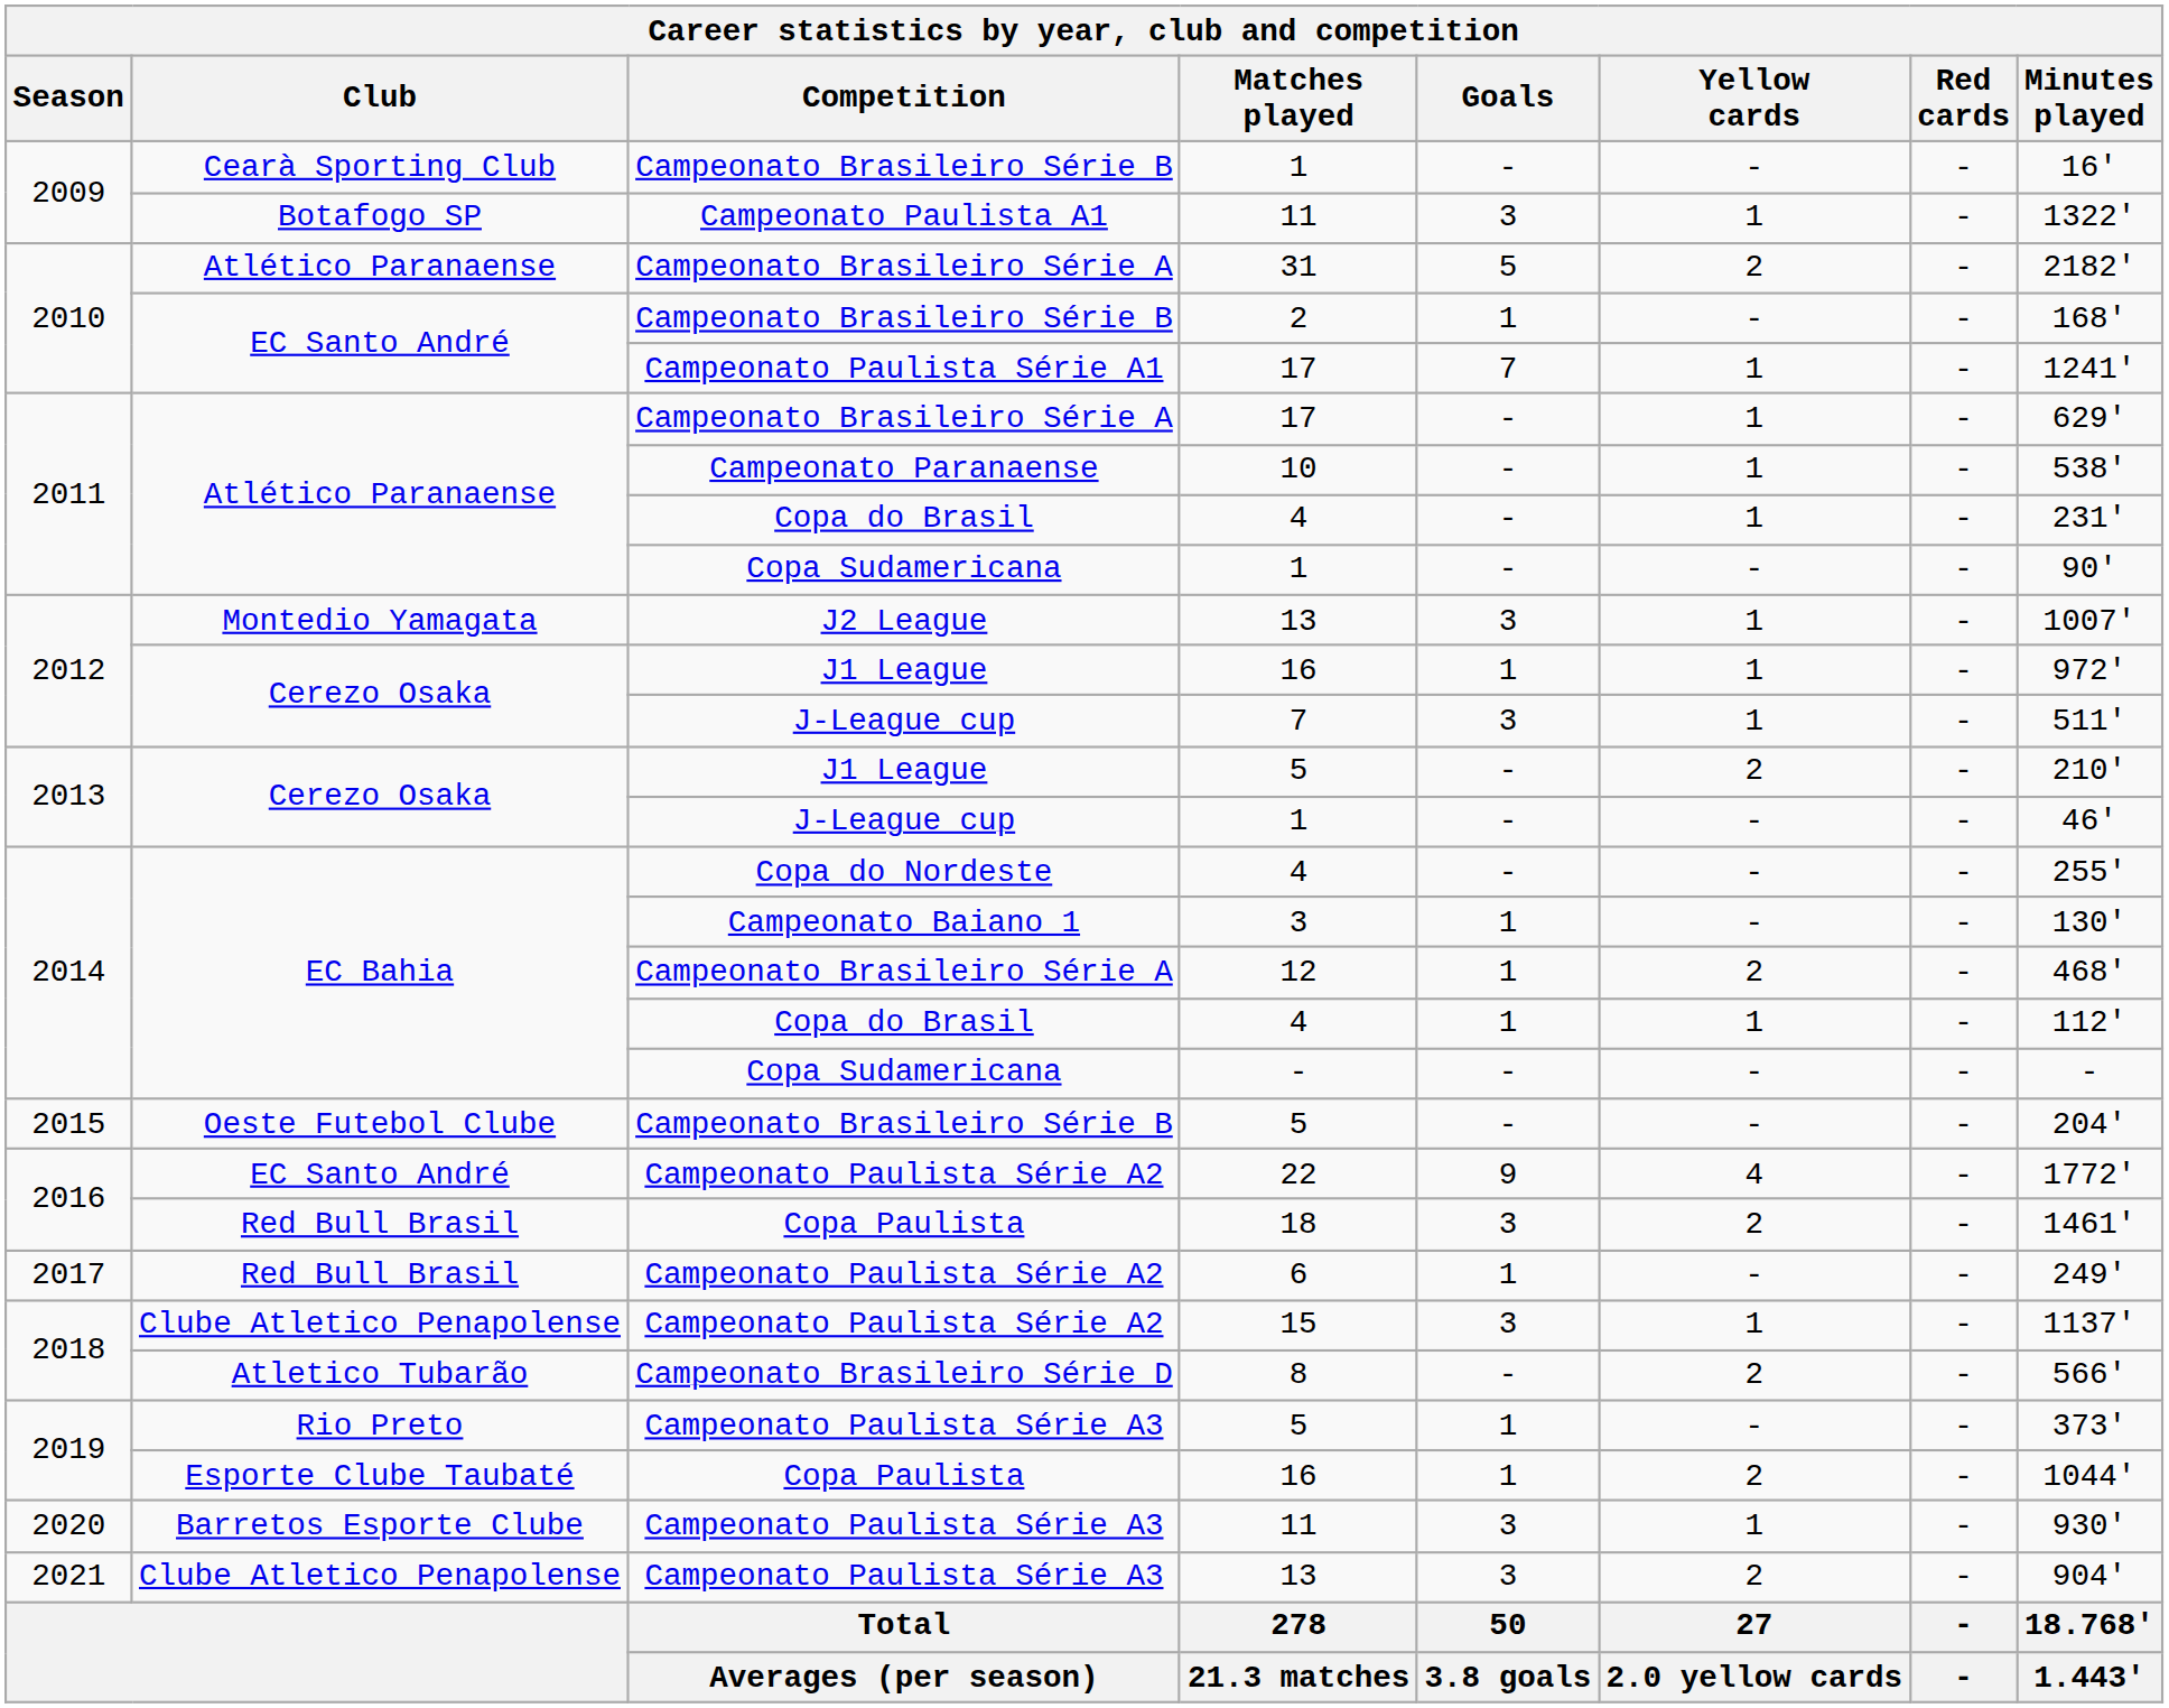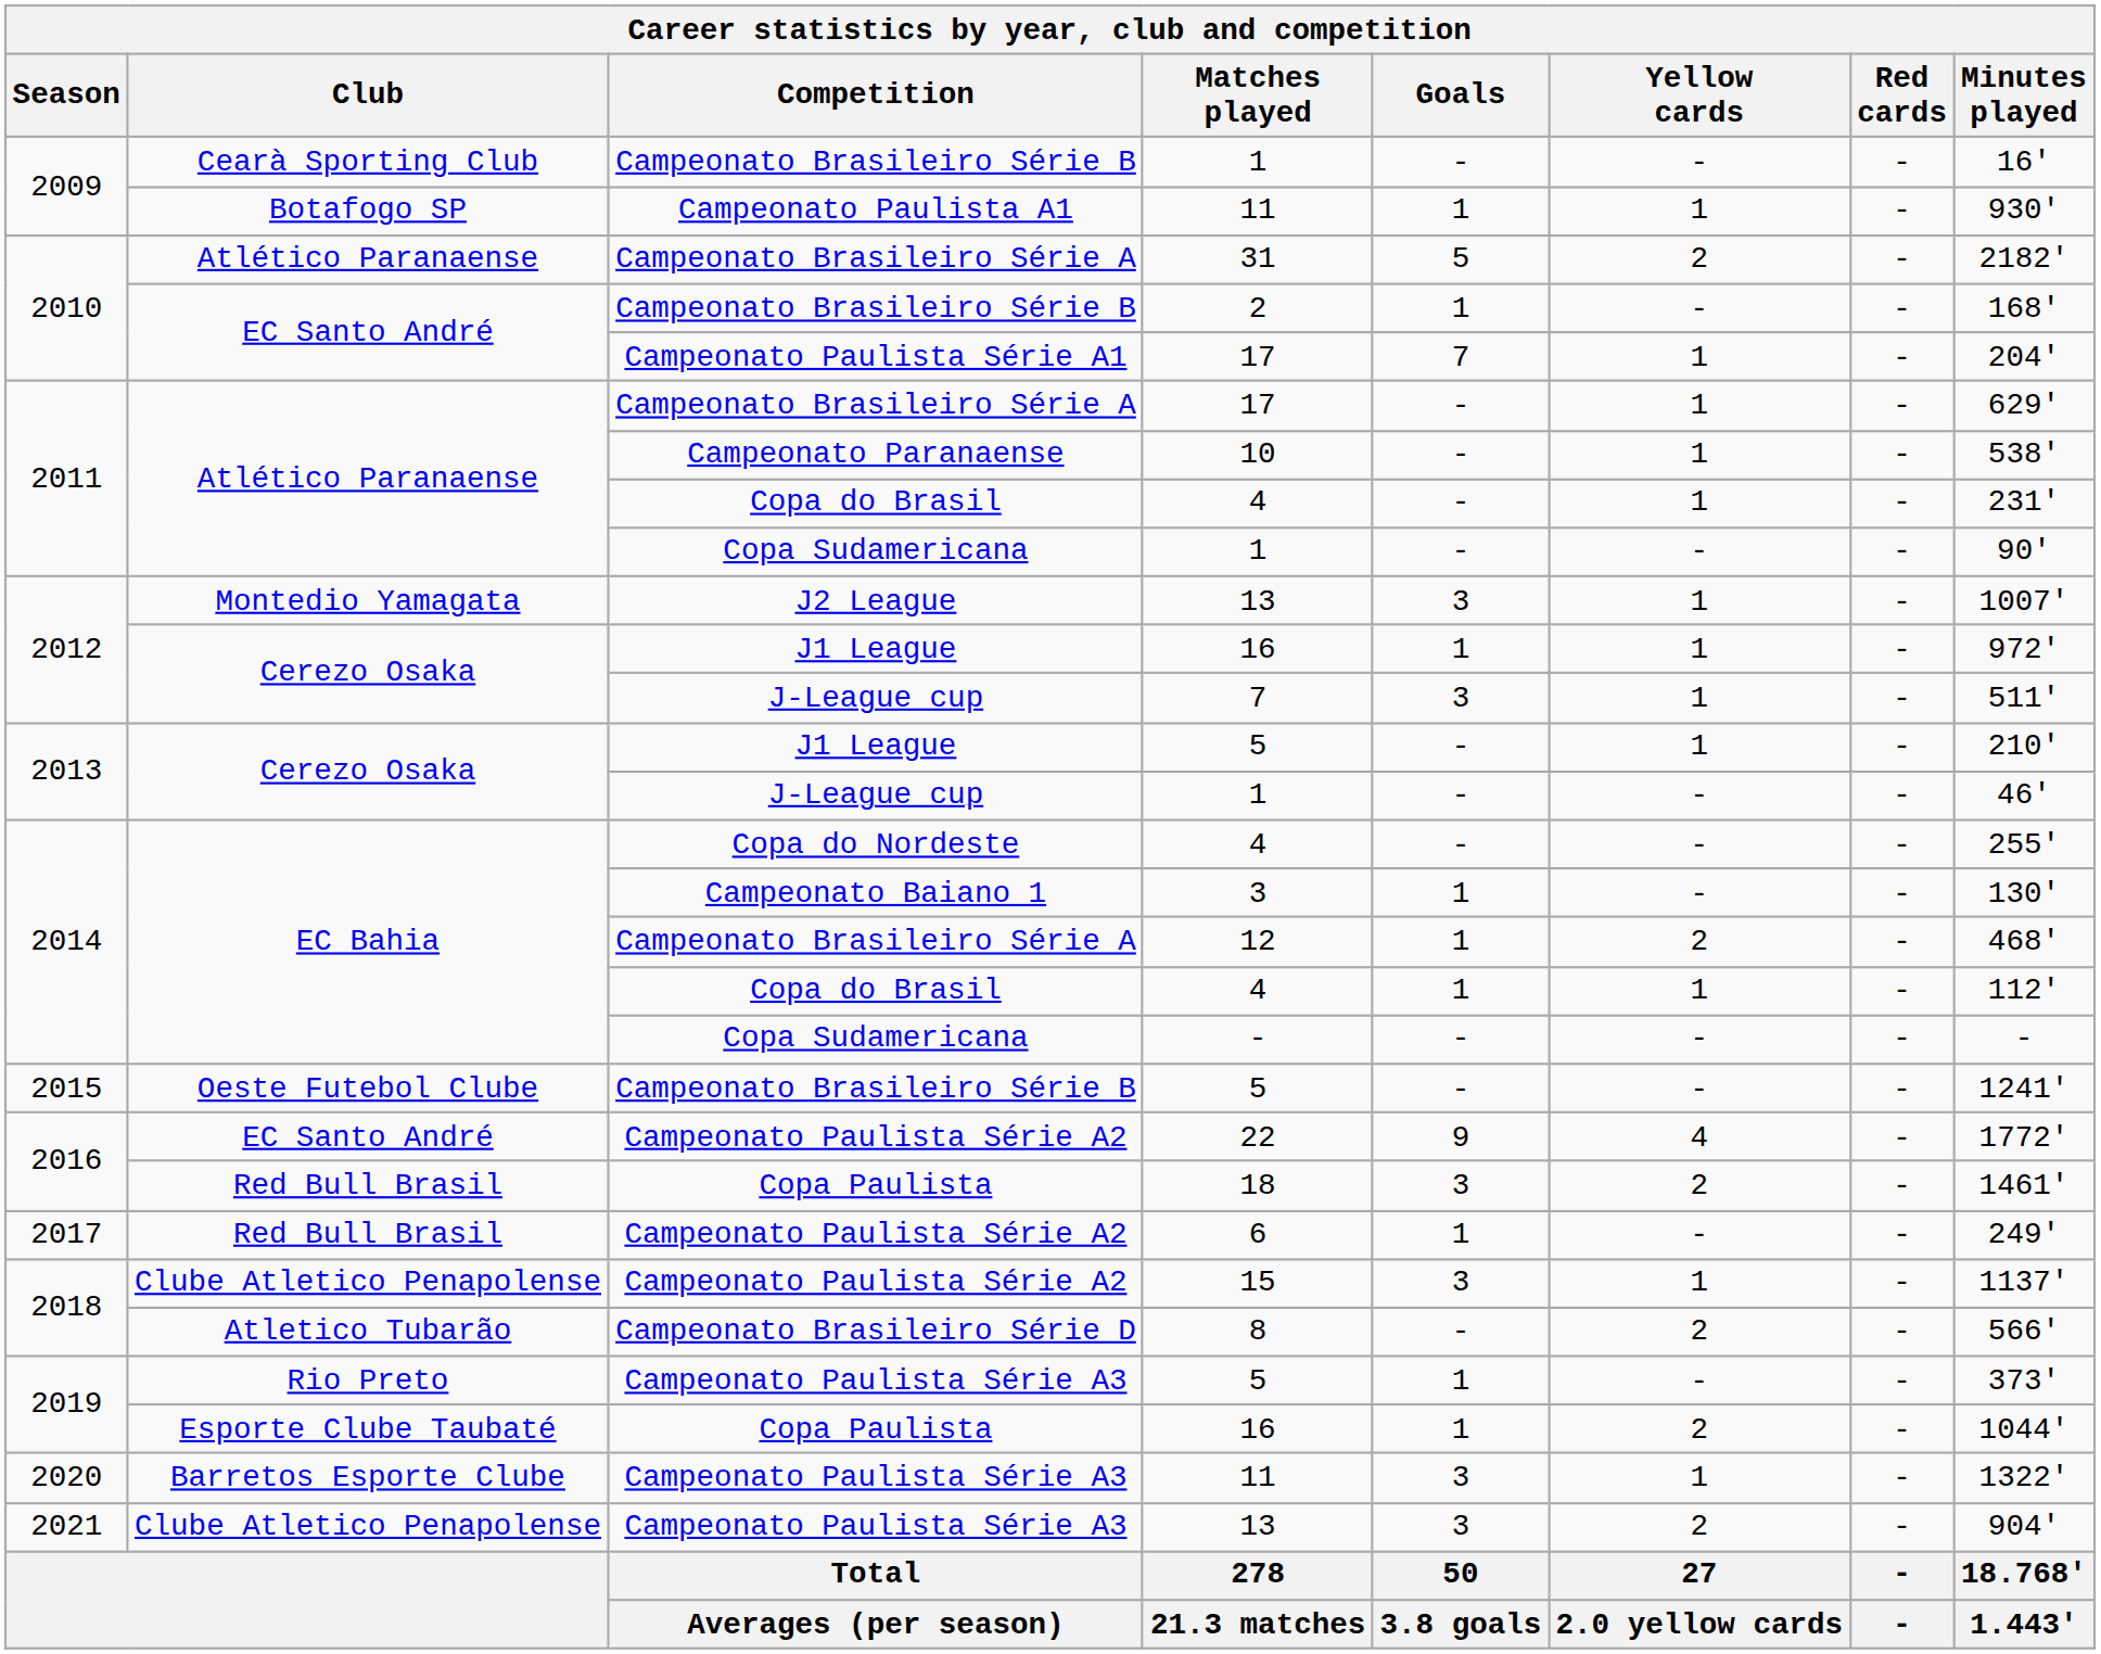 <table class="wikitable" style="text-align: center;">
 <tr>
 <th colspan="8">Career statistics by year, club and competition</th>
 </tr>
 <tr>
 <th>Season</th>
 <th>Club</th>
 <th>Competition</th>
 <th>Matches<br>played</th>
 <th>Goals</th>
 <th>Yellow<br>cards</th>
 <th>Red<br>cards</th>
 <th>Minutes<br>played</th>
 </tr>
 <tr>
 <td rowspan="2">2009</td>
 <td rowspan="1" valign="center"><a href='#'>Cearà Sporting Club</a></td>
 <td><a href='#'>Campeonato Brasileiro Série B</a></td>
 <td>1</td>
 <td>-</td>
 <td>-</td>
 <td>-</td>
 <td>16'</td>
 </tr>
 <tr>
 <td><a href='#'>Botafogo SP</a></td>
 <td><a href='#'>Campeonato Paulista A1</a></td>
 <td>11</td>
-<td>3</td>
+<td>1</td>
 <td>1</td>
 <td>-</td>
-<td>1322'</td>
+<td>930'</td>
 </tr>
 <tr>
 <td rowspan="3">2010</td>
 <td rowspan="1" valign="center"><a href='#'>Atlético Paranaense</a></td>
 <td><a href='#'>Campeonato Brasileiro Série A</a></td>
 <td>31</td>
 <td>5</td>
 <td>2</td>
 <td>-</td>
 <td>2182'</td>
 </tr>
 <tr>
 <td rowspan="2"><a href='#'>EC Santo André</a></td>
 <td><a href='#'>Campeonato Brasileiro Série B</a></td>
 <td>2</td>
 <td>1</td>
 <td>-</td>
 <td>-</td>
 <td>168'</td>
 </tr>
 <tr>
 <td><a href='#'>Campeonato Paulista Série A1</a></td>
 <td>17</td>
 <td>7</td>
 <td>1</td>
 <td>-</td>
-<td>1241'</td>
+<td>204'</td>
 </tr>
 <tr>
 <td rowspan="4">2011</td>
 <td rowspan="4" valign="center"><a href='#'>Atlético Paranaense</a></td>
 <td><a href='#'>Campeonato Brasileiro Série A</a></td>
 <td>17</td>
 <td>-</td>
 <td>1</td>
 <td>-</td>
 <td>629'</td>
 </tr>
 <tr>
 <td><a href='#'>Campeonato Paranaense</a></td>
 <td>10</td>
 <td>-</td>
 <td>1</td>
 <td>-</td>
 <td>538'</td>
 </tr>
 <tr>
 <td><a href='#'>Copa do Brasil</a></td>
 <td>4</td>
 <td>-</td>
 <td>1</td>
 <td>-</td>
 <td>231'</td>
 </tr>
 <tr>
 <td><a href='#'>Copa Sudamericana</a></td>
 <td>1</td>
 <td>-</td>
 <td>-</td>
 <td>-</td>
 <td>90'</td>
 </tr>
 <tr>
 <td rowspan="3">2012</td>
 <td rowspan="1" valign="center"><a href='#'>Montedio Yamagata</a></td>
 <td><a href='#'>J2 League</a></td>
 <td>13</td>
 <td>3</td>
 <td>1</td>
 <td>-</td>
 <td>1007'</td>
 </tr>
 <tr>
 <td rowspan="2"><a href='#'>Cerezo Osaka</a></td>
 <td><a href='#'>J1 League</a></td>
 <td>16</td>
 <td>1</td>
 <td>1</td>
 <td>-</td>
 <td>972'</td>
 </tr>
 <tr>
 <td><a href='#'>J-League cup</a></td>
 <td>7</td>
 <td>3</td>
 <td>1</td>
 <td>-</td>
 <td>511'</td>
 </tr>
 <tr>
 <td rowspan="2">2013</td>
 <td rowspan="2"><a href='#'>Cerezo Osaka</a></td>
 <td><a href='#'>J1 League</a></td>
 <td>5</td>
 <td>-</td>
-<td>2</td>
+<td>1</td>
 <td>-</td>
 <td>210'</td>
 </tr>
 <tr>
 <td><a href='#'>J-League cup</a></td>
 <td>1</td>
 <td>-</td>
 <td>-</td>
 <td>-</td>
 <td>46'</td>
 </tr>
 <tr>
 <td rowspan="5">2014</td>
 <td rowspan="5"><a href='#'>EC Bahia</a></td>
 <td><a href='#'>Copa do Nordeste</a></td>
 <td>4</td>
 <td>-</td>
 <td>-</td>
 <td>-</td>
 <td>255'</td>
 </tr>
 <tr>
 <td><a href='#'>Campeonato Baiano 1</a></td>
 <td>3</td>
 <td>1</td>
 <td>-</td>
 <td>-</td>
 <td>130'</td>
 </tr>
 <tr>
 <td><a href='#'>Campeonato Brasileiro Série A</a></td>
 <td>12</td>
 <td>1</td>
 <td>2</td>
 <td>-</td>
 <td>468'</td>
 </tr>
 <tr>
 <td><a href='#'>Copa do Brasil</a></td>
 <td>4</td>
 <td>1</td>
 <td>1</td>
 <td>-</td>
 <td>112'</td>
 </tr>
 <tr>
 <td><a href='#'>Copa Sudamericana</a></td>
 <td>-</td>
 <td>-</td>
 <td>-</td>
 <td>-</td>
 <td>-</td>
 </tr>
 <tr>
 <td>2015</td>
 <td><a href='#'>Oeste Futebol Clube</a></td>
 <td><a href='#'>Campeonato Brasileiro Série B</a></td>
 <td>5</td>
 <td>-</td>
 <td>-</td>
 <td>-</td>
-<td>204'</td>
+<td>1241'</td>
 </tr>
 <tr>
 <td rowspan="2">2016</td>
 <td><a href='#'>EC Santo André</a></td>
 <td><a href='#'>Campeonato Paulista Série A2</a></td>
 <td>22</td>
 <td>9</td>
 <td>4</td>
 <td>-</td>
 <td>1772'</td>
 </tr>
 <tr>
 <td><a href='#'>Red Bull Brasil</a></td>
 <td><a href='#'>Copa Paulista</a></td>
 <td>18</td>
 <td>3</td>
 <td>2</td>
 <td>-</td>
 <td>1461'</td>
 </tr>
 <tr>
 <td>2017</td>
 <td><a href='#'>Red Bull Brasil</a></td>
 <td><a href='#'>Campeonato Paulista Série A2</a></td>
 <td>6</td>
 <td>1</td>
 <td>-</td>
 <td>-</td>
 <td>249'</td>
 </tr>
 <tr>
 <td rowspan="2">2018</td>
 <td><a href='#'>Clube Atletico Penapolense</a></td>
 <td><a href='#'>Campeonato Paulista Série A2</a></td>
 <td>15</td>
 <td>3</td>
 <td>1</td>
 <td>-</td>
 <td>1137'</td>
 </tr>
 <tr>
 <td><a href='#'>Atletico Tubarão</a></td>
 <td><a href='#'>Campeonato Brasileiro Série D</a></td>
 <td>8</td>
 <td>-</td>
 <td>2</td>
 <td>-</td>
 <td>566'</td>
 </tr>
 <tr>
 <td rowspan="2">2019</td>
 <td><a href='#'>Rio Preto</a></td>
 <td><a href='#'>Campeonato Paulista Série A3</a></td>
 <td>5</td>
 <td>1</td>
 <td>-</td>
 <td>-</td>
 <td>373'</td>
 </tr>
 <tr>
 <td><a href='#'>Esporte Clube Taubaté</a></td>
 <td><a href='#'>Copa Paulista</a></td>
 <td>16</td>
 <td>1</td>
 <td>2</td>
 <td>-</td>
 <td>1044'</td>
 </tr>
 <tr>
 <td>2020</td>
 <td><a href='#'>Barretos Esporte Clube</a></td>
 <td><a href='#'>Campeonato Paulista Série A3</a></td>
 <td>11</td>
 <td>3</td>
 <td>1</td>
 <td>-</td>
-<td>930'</td>
+<td>1322'</td>
 </tr>
 <tr>
 <td>2021</td>
 <td><a href='#'>Clube Atletico Penapolense</a></td>
 <td><a href='#'>Campeonato Paulista Série A3</a></td>
 <td>13</td>
 <td>3</td>
 <td>2</td>
 <td>-</td>
 <td>904'</td>
 </tr>
 <tr>
 <th colspan="2" rowspan="2"></th>
 <th><strong>Total</strong></th>
 <th>278</th>
 <th>50</th>
 <th>27</th>
 <th>-</th>
 <th>18.768'</th>
 </tr>
 <tr>
 <th>Averages (per season)</th>
 <th>21.3 matches</th>
 <th>3.8 goals</th>
 <th>2.0 yellow cards</th>
 <th>-</th>
 <th>1.443'</th>
 </tr>
 </table>
